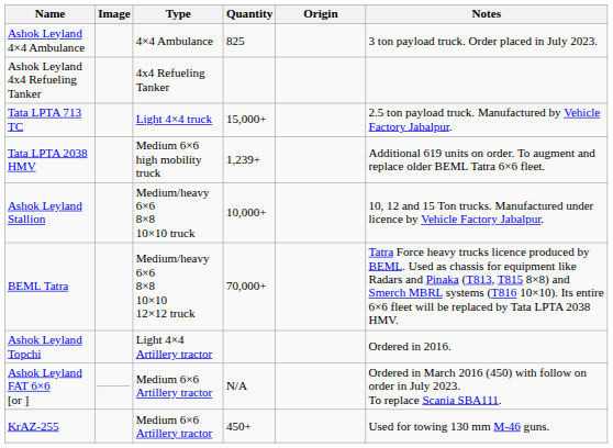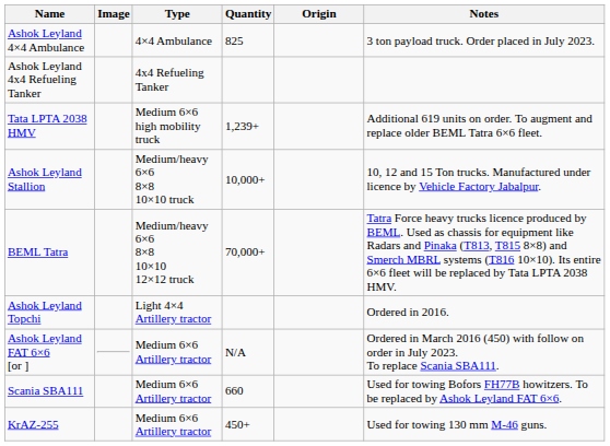 <table class="wikitable" style="width:90%;">
 <tr>
 <th style="width:15%;">Name</th>
 <th>Image</th>
 <th style="width:15%;">Type</th>
 <th style="width:5%;">Quantity</th>
 <th style="width:15%;">Origin</th>
 <th>Notes</th>
 </tr>
 <tr>
 <td><a href='#'>Ashok Leyland</a> 4×4 Ambulance</td>
 <td></td>
 <td>4×4 Ambulance</td>
 <td>825</td>
 <td></td>
 <td>3 ton payload truck. Order placed in July 2023.</td>
 </tr>
 <tr>
 <td>Ashok Leyland 4x4 Refueling Tanker</td>
 <td></td>
 <td>4x4 Refueling Tanker</td>
 <td></td>
 <td></td>
 <td></td>
-</tr>
-<tr>
-<td><a href='#'>Tata LPTA 713 TC</a></td>
-<td></td>
-<td><a href='#'>Light 4×4 truck</a></td>
-<td>15,000+</td>
-<td></td>
-<td>2.5 ton payload truck. Manufactured by <a href='#'>Vehicle Factory Jabalpur</a>.</td>
 </tr>
 <tr |->
 <td><a href='#'>Tata LPTA 2038 HMV</a></td>
 <td></td>
 <td>Medium 6×6 high mobility truck</td>
 <td>1,239+</td>
 <td></td>
 <td>Additional 619 units on order. To augment and replace older BEML Tatra 6×6 fleet.</td>
 </tr>
 <tr>
 <td><a href='#'>Ashok Leyland Stallion</a></td>
 <td></td>
 <td>Medium/heavy 6×6<br>8×8<br>10×10 truck</td>
 <td>10,000+</td>
 <td></td>
 <td>10, 12 and 15 Ton trucks. Manufactured under licence by <a href='#'>Vehicle Factory Jabalpur</a>.</td>
 </tr>
 <tr>
 <td><a href='#'>BEML Tatra</a></td>
 <td></td>
 <td>Medium/heavy 6×6<br>8×8<br>10×10<br>12×12 truck</td>
 <td>70,000+</td>
 <td><br></td>
 <td><a href='#'>Tatra</a> Force heavy trucks licence produced by <a href='#'>BEML</a>. Used as chassis for equipment like Radars and <a href='#'>Pinaka</a> (<a href='#'>T813</a>, <a href='#'>T815</a> 8×8) and <a href='#'>Smerch MBRL</a> systems (<a href='#'>T816</a> 10×10). Its entire 6×6 fleet will be replaced by Tata LPTA 2038 HMV.</td>
 </tr>
 <tr>
 <td><a href='#'>Ashok Leyland Topchi</a></td>
 <td></td>
 <td>Light 4×4 <a href='#'>Artillery tractor</a></td>
 <td></td>
 <td></td>
 <td>Ordered in 2016.</td>
 </tr>
 <tr>
 <td><a href='#'>Ashok Leyland FAT 6×6</a><br>[or ]</td>
 <td><hr></td>
 <td>Medium 6×6 <a href='#'>Artillery tractor</a></td>
 <td>N/A</td>
 <td></td>
 <td>Ordered in March 2016 (450) with follow on order in July 2023.<br>To replace <a href='#'>Scania SBA111</a>.</td>
 </tr>
 <tr>
+<td><a href='#'>Scania SBA111</a></td>
+<td></td>
+<td>Medium 6×6 <a href='#'>Artillery tractor</a></td>
+<td>660</td>
+<td></td>
+<td>Used for towing Bofors <a href='#'>FH77B</a> howitzers. To be replaced by <a href='#'>Ashok Leyland FAT 6×6</a>.</td>
+</tr>
+<tr>
 <td><a href='#'>KrAZ-255</a></td>
 <td></td>
 <td>Medium 6×6 <a href='#'>Artillery tractor</a></td>
 <td>450+</td>
 <td></td>
 <td>Used for towing 130 mm <a href='#'>M-46</a> guns.</td>
 </tr>
 </table>
